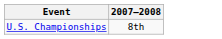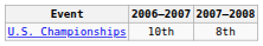 <table class="wikitable" style="text-align:center">
 <tr>
 <th>Event</th>
+<th>2006–2007</th>
 <th>2007–2008</th>
 </tr>
 <tr>
 <td align=left><a href='#'>U.S. Championships</a></td>
+<td>10th</td>
 <td>8th</td>
 </tr>
 </table>
